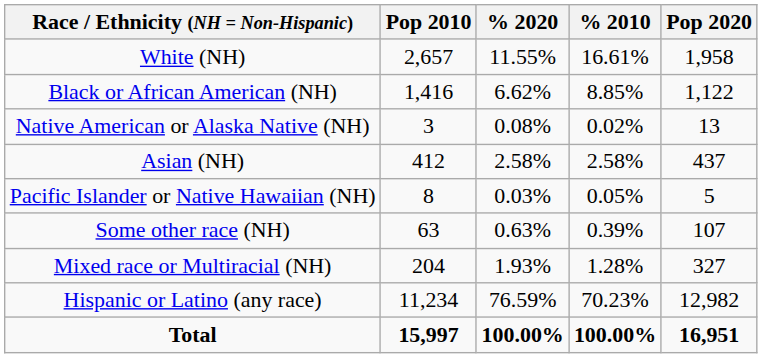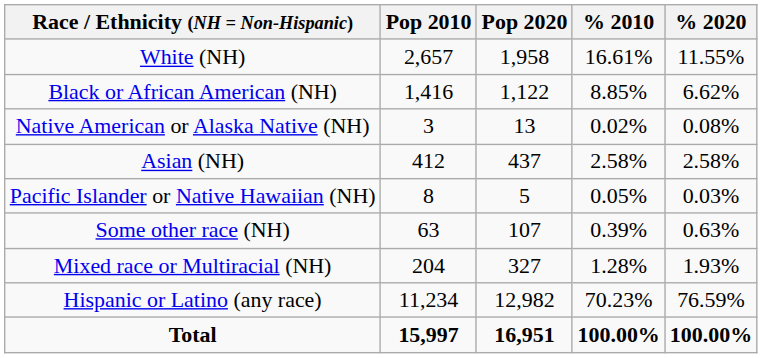 <table class="wikitable" style="text-align:center;">
 <tr>
 <th>Race / Ethnicity <small>(<em>NH = Non-Hispanic</em>)</small></th>
 <th>Pop 2010</th>
+<th>Pop 2020</th>
+<th>% 2010</th>
 <th>% 2020</th>
-<th>% 2010</th>
-<th>Pop 2020</th>
 </tr>
 <tr>
 <td><a href='#'>White</a> (NH)</td>
 <td>2,657</td>
+<td>1,958</td>
+<td>16.61%</td>
 <td>11.55%</td>
-<td>16.61%</td>
-<td>1,958</td>
 </tr>
 <tr>
 <td><a href='#'>Black or African American</a> (NH)</td>
 <td>1,416</td>
+<td>1,122</td>
+<td>8.85%</td>
 <td>6.62%</td>
-<td>8.85%</td>
-<td>1,122</td>
 </tr>
 <tr>
 <td><a href='#'>Native American</a> or <a href='#'>Alaska Native</a> (NH)</td>
 <td>3</td>
+<td>13</td>
+<td>0.02%</td>
 <td>0.08%</td>
-<td>0.02%</td>
-<td>13</td>
 </tr>
 <tr>
 <td><a href='#'>Asian</a> (NH)</td>
 <td>412</td>
+<td>437</td>
 <td>2.58%</td>
 <td>2.58%</td>
-<td>437</td>
 </tr>
 <tr>
 <td><a href='#'>Pacific Islander</a> or <a href='#'>Native Hawaiian</a> (NH)</td>
 <td>8</td>
+<td>5</td>
+<td>0.05%</td>
 <td>0.03%</td>
-<td>0.05%</td>
-<td>5</td>
 </tr>
 <tr>
 <td><a href='#'>Some other race</a> (NH)</td>
 <td>63</td>
+<td>107</td>
+<td>0.39%</td>
 <td>0.63%</td>
-<td>0.39%</td>
-<td>107</td>
 </tr>
 <tr>
 <td><a href='#'>Mixed race or Multiracial</a> (NH)</td>
 <td>204</td>
+<td>327</td>
+<td>1.28%</td>
 <td>1.93%</td>
-<td>1.28%</td>
-<td>327</td>
 </tr>
 <tr>
 <td><a href='#'>Hispanic or Latino</a> (any race)</td>
 <td>11,234</td>
+<td>12,982</td>
+<td>70.23%</td>
 <td>76.59%</td>
-<td>70.23%</td>
-<td>12,982</td>
 </tr>
 <tr>
 <td><strong>Total</strong></td>
 <td><strong>15,997</strong></td>
+<td><strong>16,951</strong></td>
 <td><strong>100.00%</strong></td>
 <td><strong>100.00%</strong></td>
-<td><strong>16,951</strong></td>
 </tr>
 </table>
